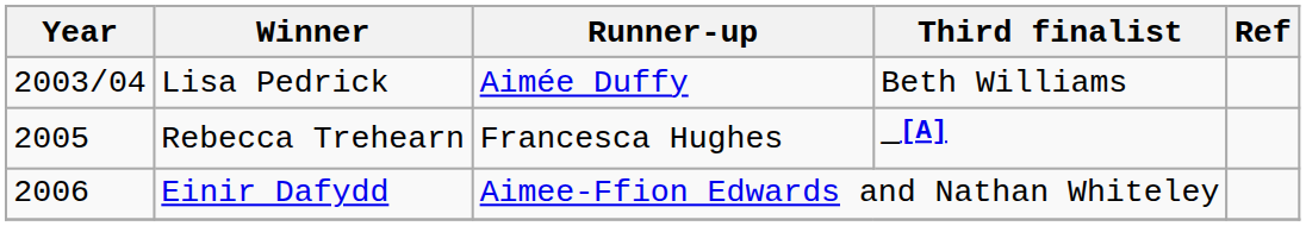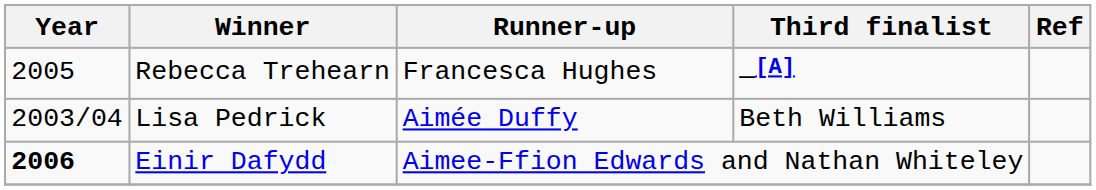 <table class="wikitable">
 <tr>
 <th>Year</th>
 <th>Winner</th>
 <th>Runner-up</th>
 <th>Third finalist</th>
 <th>Ref</th>
 </tr>
 <tr>
+<td>2005</td>
+<td>Rebecca Trehearn</td>
+<td>Francesca Hughes</td>
+<td>—<sup><span></span><a href='#'><strong>[A]</strong></a></sup></td>
+<td align="center"></td>
+</tr>
+<tr>
 <td>2003/04</td>
 <td>Lisa Pedrick</td>
 <td><a href='#'>Aimée Duffy</a></td>
 <td>Beth Williams</td>
 <td align="center"></td>
 </tr>
 <tr>
-<td>2005</td>
-<td>Rebecca Trehearn</td>
-<td>Francesca Hughes</td>
-<td>—<sup><span></span><a href='#'><strong>[A]</strong></a></sup></td>
-<td align="center"></td>
-</tr>
-<tr>
-<td>2006</td>
+<td><strong>2006</strong></td>
 <td><a href='#'>Einir Dafydd</a></td>
 <td colspan="2"><a href='#'>Aimee-Ffion Edwards</a> and Nathan Whiteley</td>
 <td align="center"></td>
 </tr>
 <tr>
 </tr>
 </table>
